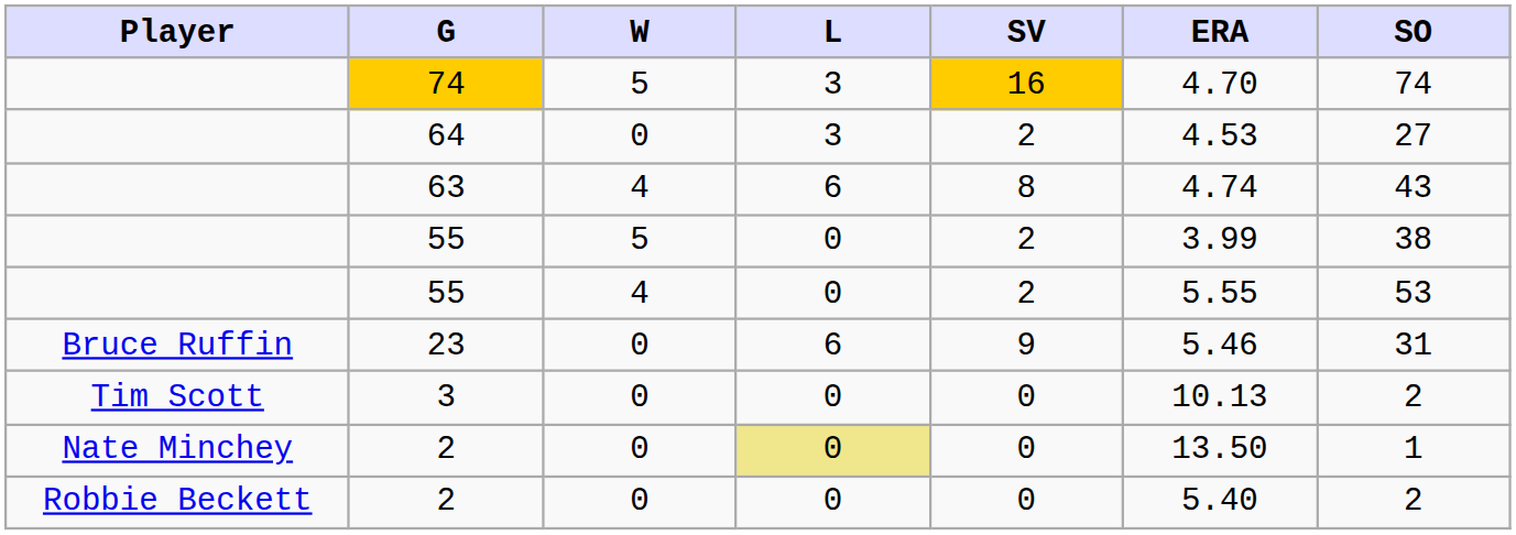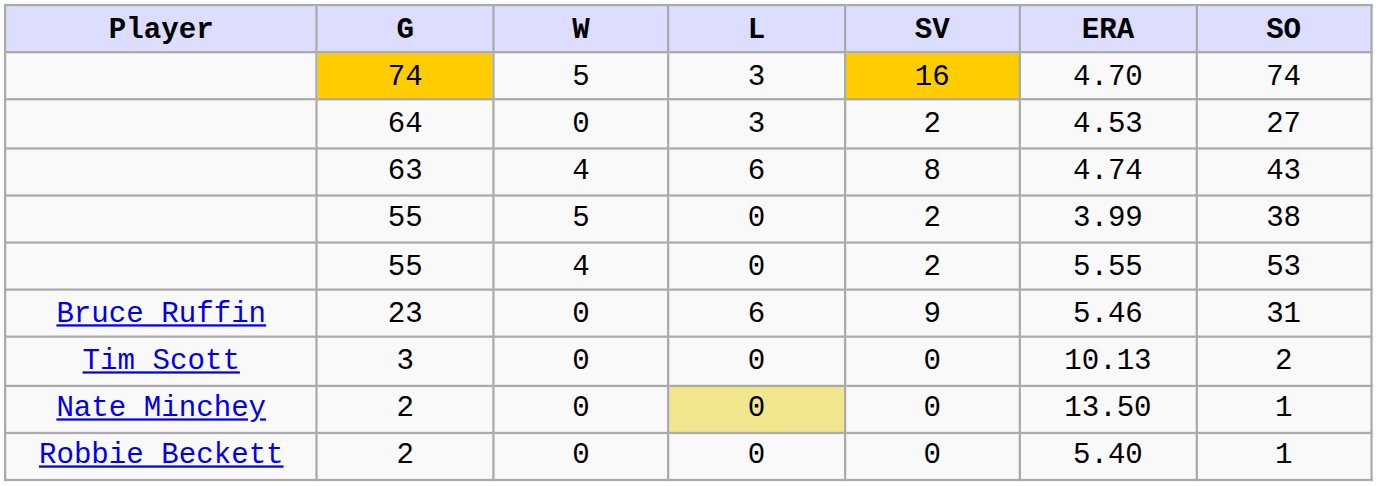 <table class="wikitable sortable">
 <tr>
 <th style="background:#ddf; width:16%;">Player</th>
 <th style="background:#ddf; width:9%;">G</th>
 <th style="background:#ddf; width:9%;">W</th>
 <th style="background:#ddf; width:9%;">L</th>
 <th style="background:#ddf; width:9%;">SV</th>
 <th style="background:#ddf; width:9%;">ERA</th>
 <th style="background:#ddf; width:9%;">SO</th>
 </tr>
 <tr style="text-align:center;">
 <td></td>
 <td bgcolor="#FFCC00">74</td>
 <td>5</td>
 <td>3</td>
 <td bgcolor="#FFCC00">16</td>
 <td>4.70</td>
 <td>74</td>
 </tr>
 <tr style="text-align:center;">
 <td></td>
 <td>64</td>
 <td>0</td>
 <td>3</td>
 <td>2</td>
 <td>4.53</td>
 <td>27</td>
 </tr>
 <tr style="text-align:center;">
 <td></td>
 <td>63</td>
 <td>4</td>
 <td>6</td>
 <td>8</td>
 <td>4.74</td>
 <td>43</td>
 </tr>
 <tr style="text-align:center;">
 <td></td>
 <td>55</td>
 <td>5</td>
 <td>0</td>
 <td>2</td>
 <td>3.99</td>
 <td>38</td>
 </tr>
 <tr style="text-align:center;">
 <td></td>
 <td>55</td>
 <td>4</td>
 <td>0</td>
 <td>2</td>
 <td>5.55</td>
 <td>53</td>
 </tr>
 <tr align=center>
 <td><a href='#'>Bruce Ruffin</a></td>
 <td>23</td>
 <td>0</td>
 <td>6</td>
 <td>9</td>
 <td>5.46</td>
 <td>31</td>
 </tr>
 <tr align=center>
 <td><a href='#'>Tim Scott</a></td>
 <td>3</td>
 <td>0</td>
 <td>0</td>
 <td>0</td>
 <td>10.13</td>
 <td>2</td>
 </tr>
 <tr align=center>
 <td><a href='#'>Nate Minchey</a></td>
 <td>2</td>
 <td>0</td>
 <td style="background: khaki;">0</td>
 <td>0</td>
 <td>13.50</td>
 <td>1</td>
 </tr>
 <tr align=center>
 <td><a href='#'>Robbie Beckett</a></td>
 <td>2</td>
 <td>0</td>
 <td>0</td>
 <td>0</td>
 <td>5.40</td>
-<td>2</td>
+<td>1</td>
 </tr>
 </table>
